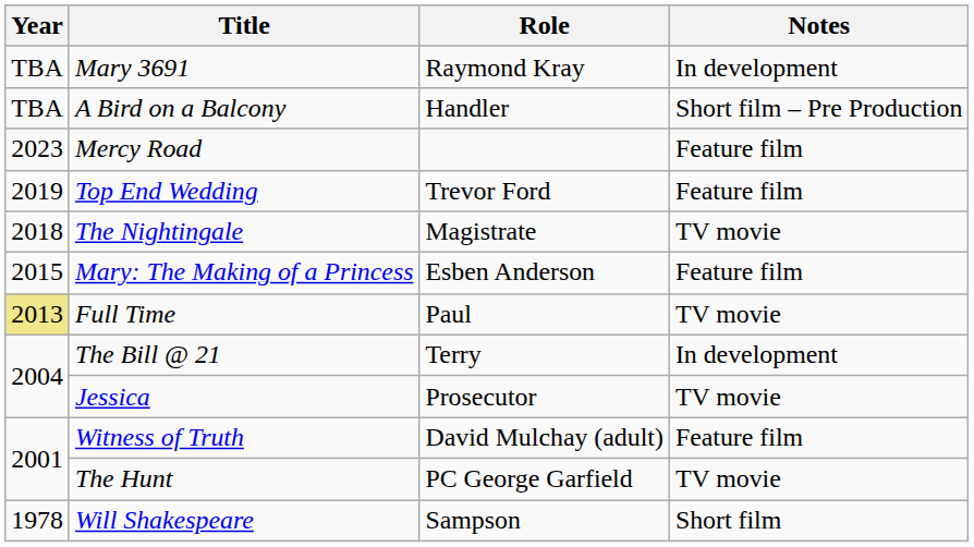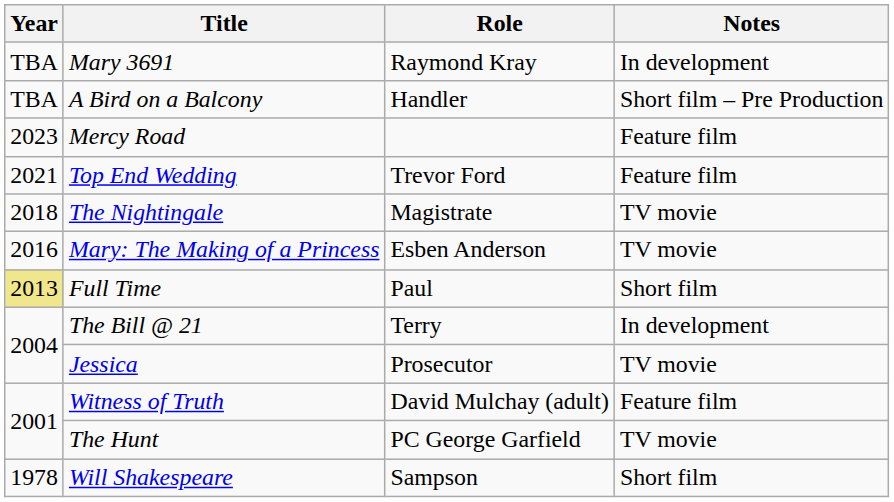 <table class="wikitable">
 <tr>
 <th>Year</th>
 <th>Title</th>
 <th>Role</th>
 <th>Notes</th>
 </tr>
 <tr>
 <td>TBA</td>
 <td><em>Mary 3691</em></td>
 <td>Raymond Kray</td>
 <td>In development</td>
 </tr>
 <tr>
 <td>TBA</td>
 <td><em>A Bird on a Balcony</em></td>
 <td>Handler</td>
 <td>Short film – Pre Production</td>
 </tr>
 <tr>
 <td>2023</td>
 <td><em>Mercy Road</em></td>
 <td></td>
 <td>Feature film</td>
 </tr>
 <tr>
-<td>2019</td>
+<td>2021</td>
 <td><em><a href='#'>Top End Wedding</a></em></td>
 <td>Trevor Ford</td>
 <td>Feature film</td>
 </tr>
 <tr>
 <td>2018</td>
 <td><em><a href='#'>The Nightingale</a></em></td>
 <td>Magistrate</td>
 <td>TV movie</td>
 </tr>
 <tr>
-<td>2015</td>
+<td>2016</td>
 <td><em><a href='#'>Mary: The Making of a Princess</a></em></td>
 <td>Esben Anderson</td>
-<td>Feature film</td>
+<td>TV movie</td>
 </tr>
 <tr>
 <td style="background: khaki;">2013</td>
 <td><em>Full Time</em></td>
 <td>Paul</td>
-<td>TV movie</td>
+<td>Short film</td>
 </tr>
 <tr>
 <td rowspan="2">2004</td>
 <td><em>The Bill @ 21</em></td>
 <td>Terry</td>
 <td>In development</td>
 </tr>
 <tr>
 <td><em><a href='#'>Jessica</a></em></td>
 <td>Prosecutor</td>
 <td>TV movie</td>
 </tr>
 <tr>
 <td rowspan="2">2001</td>
 <td><em><a href='#'>Witness of Truth</a></em></td>
 <td>David Mulchay (adult)</td>
 <td>Feature film</td>
 </tr>
 <tr>
 <td><em>The Hunt</em></td>
 <td>PC George Garfield</td>
 <td>TV movie</td>
 </tr>
 <tr>
 <td>1978</td>
 <td><em><a href='#'>Will Shakespeare</a></em></td>
 <td>Sampson</td>
 <td>Short film</td>
 </tr>
 </table>
